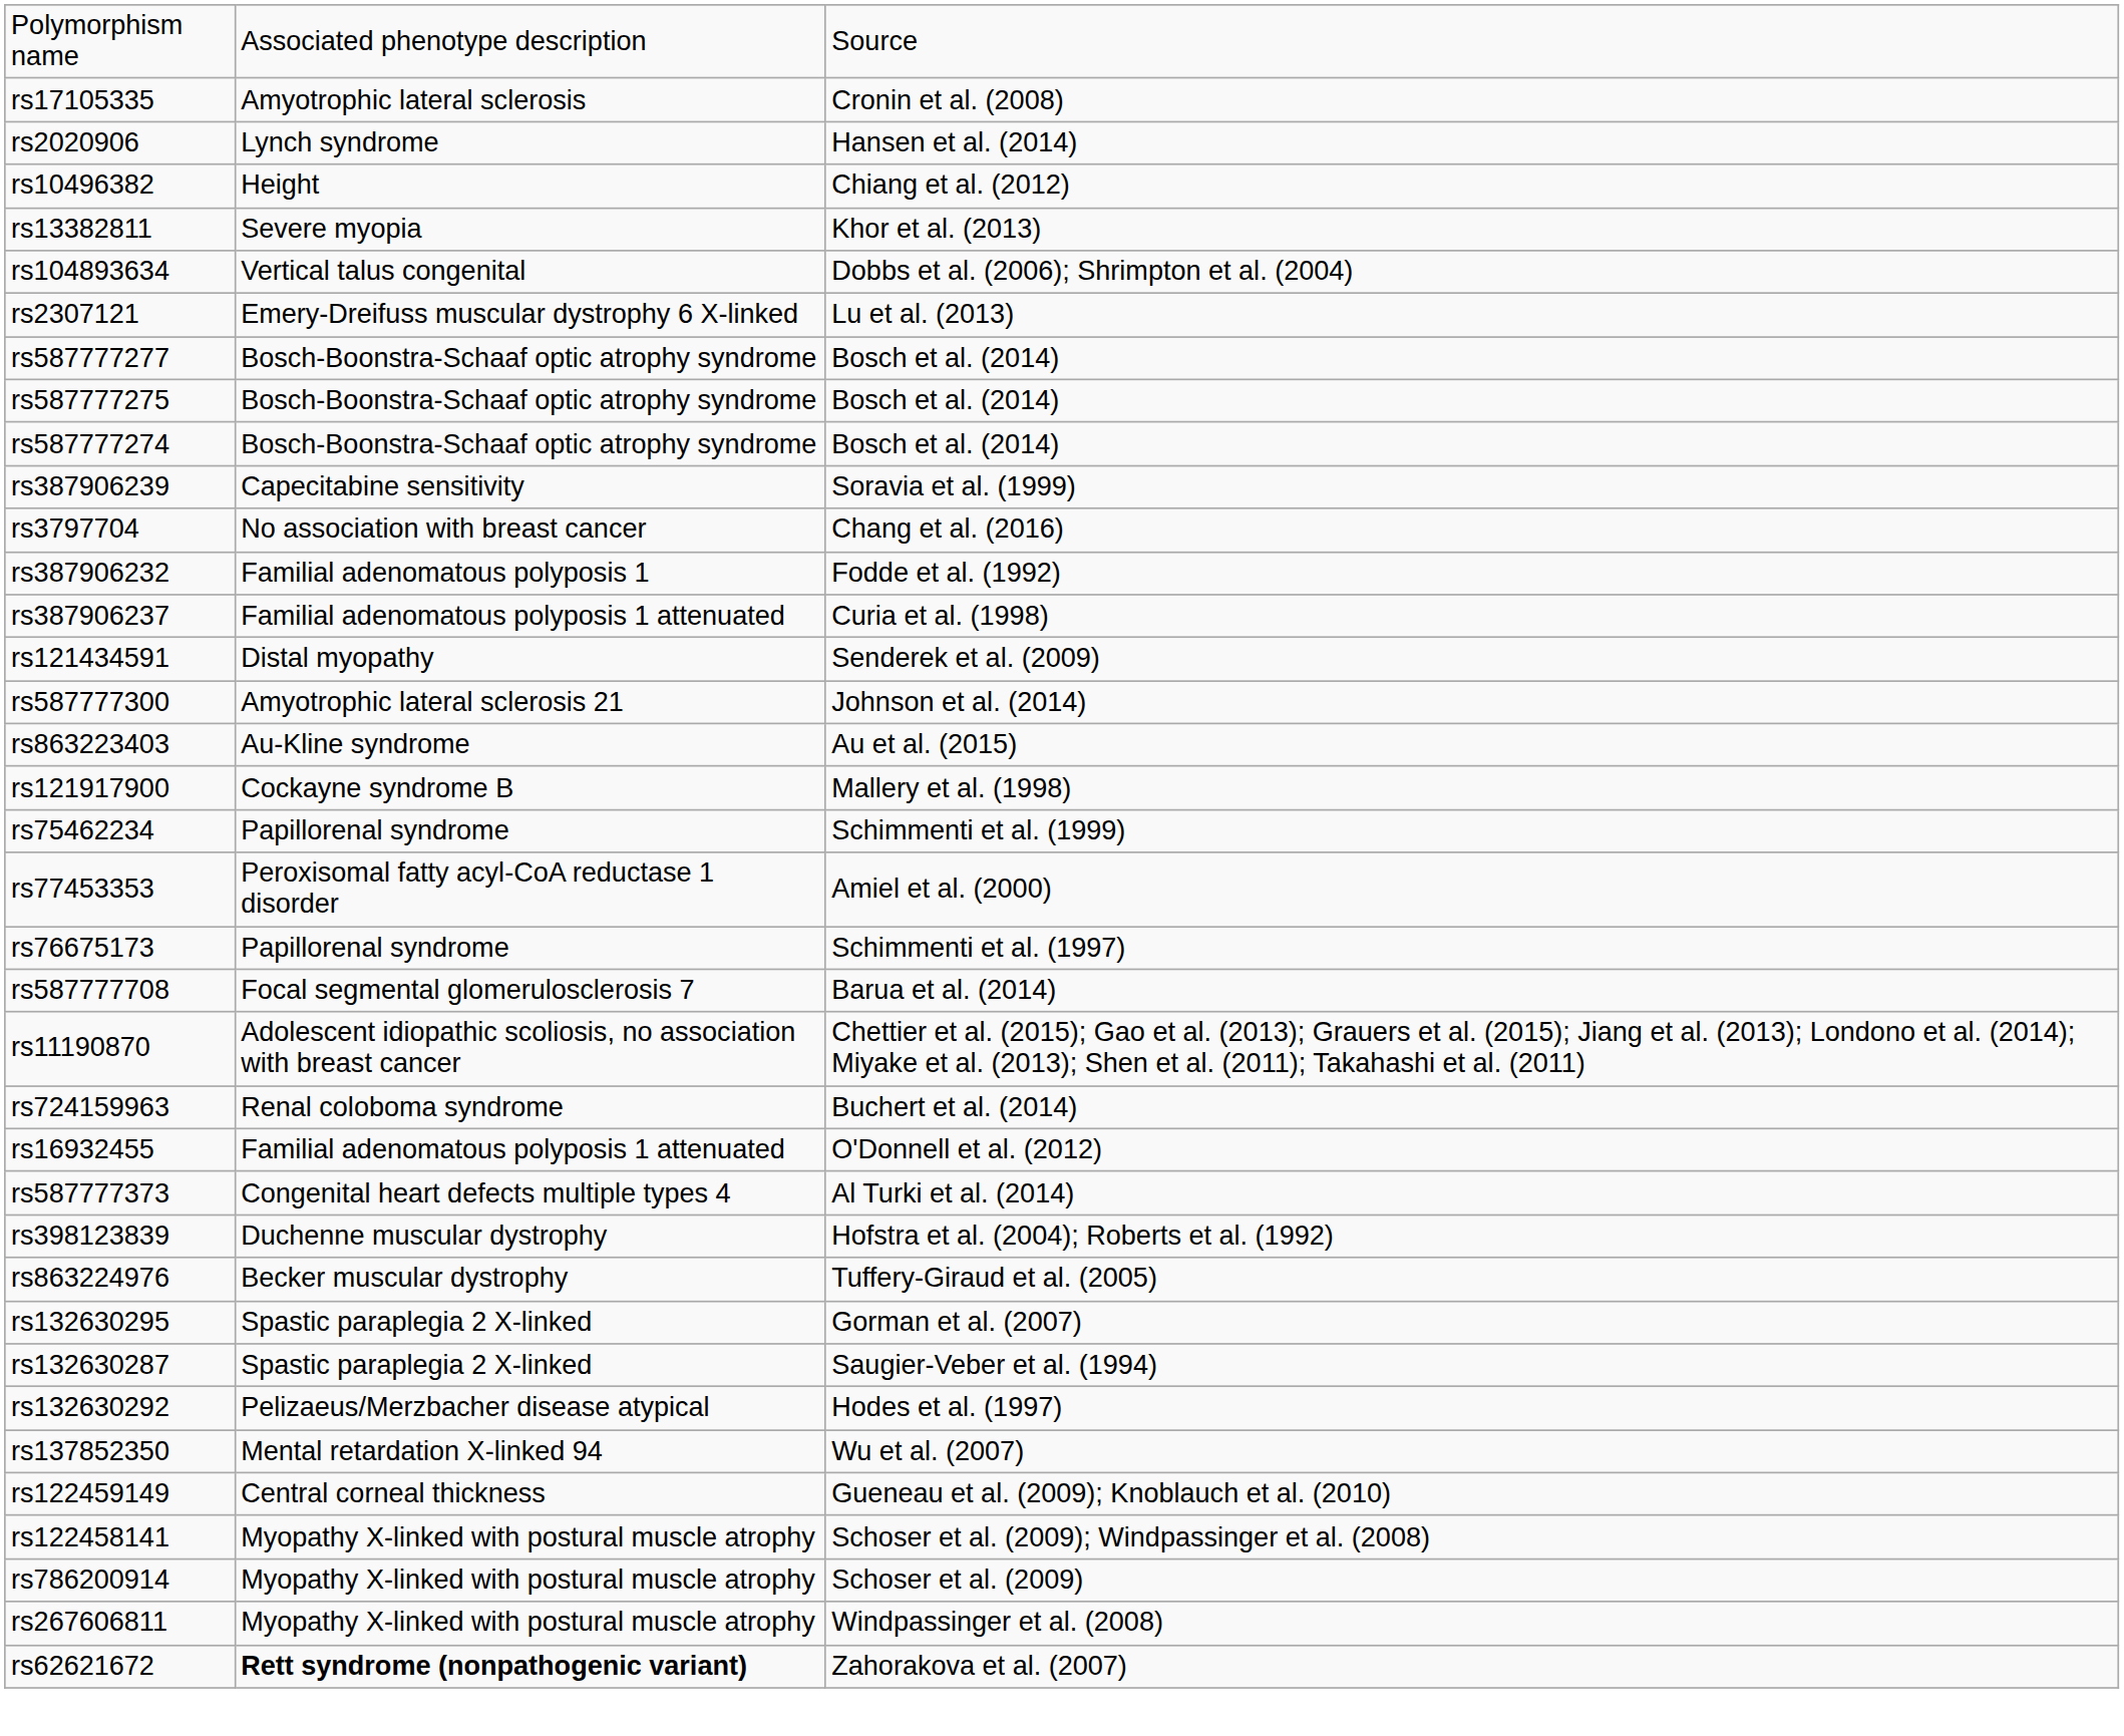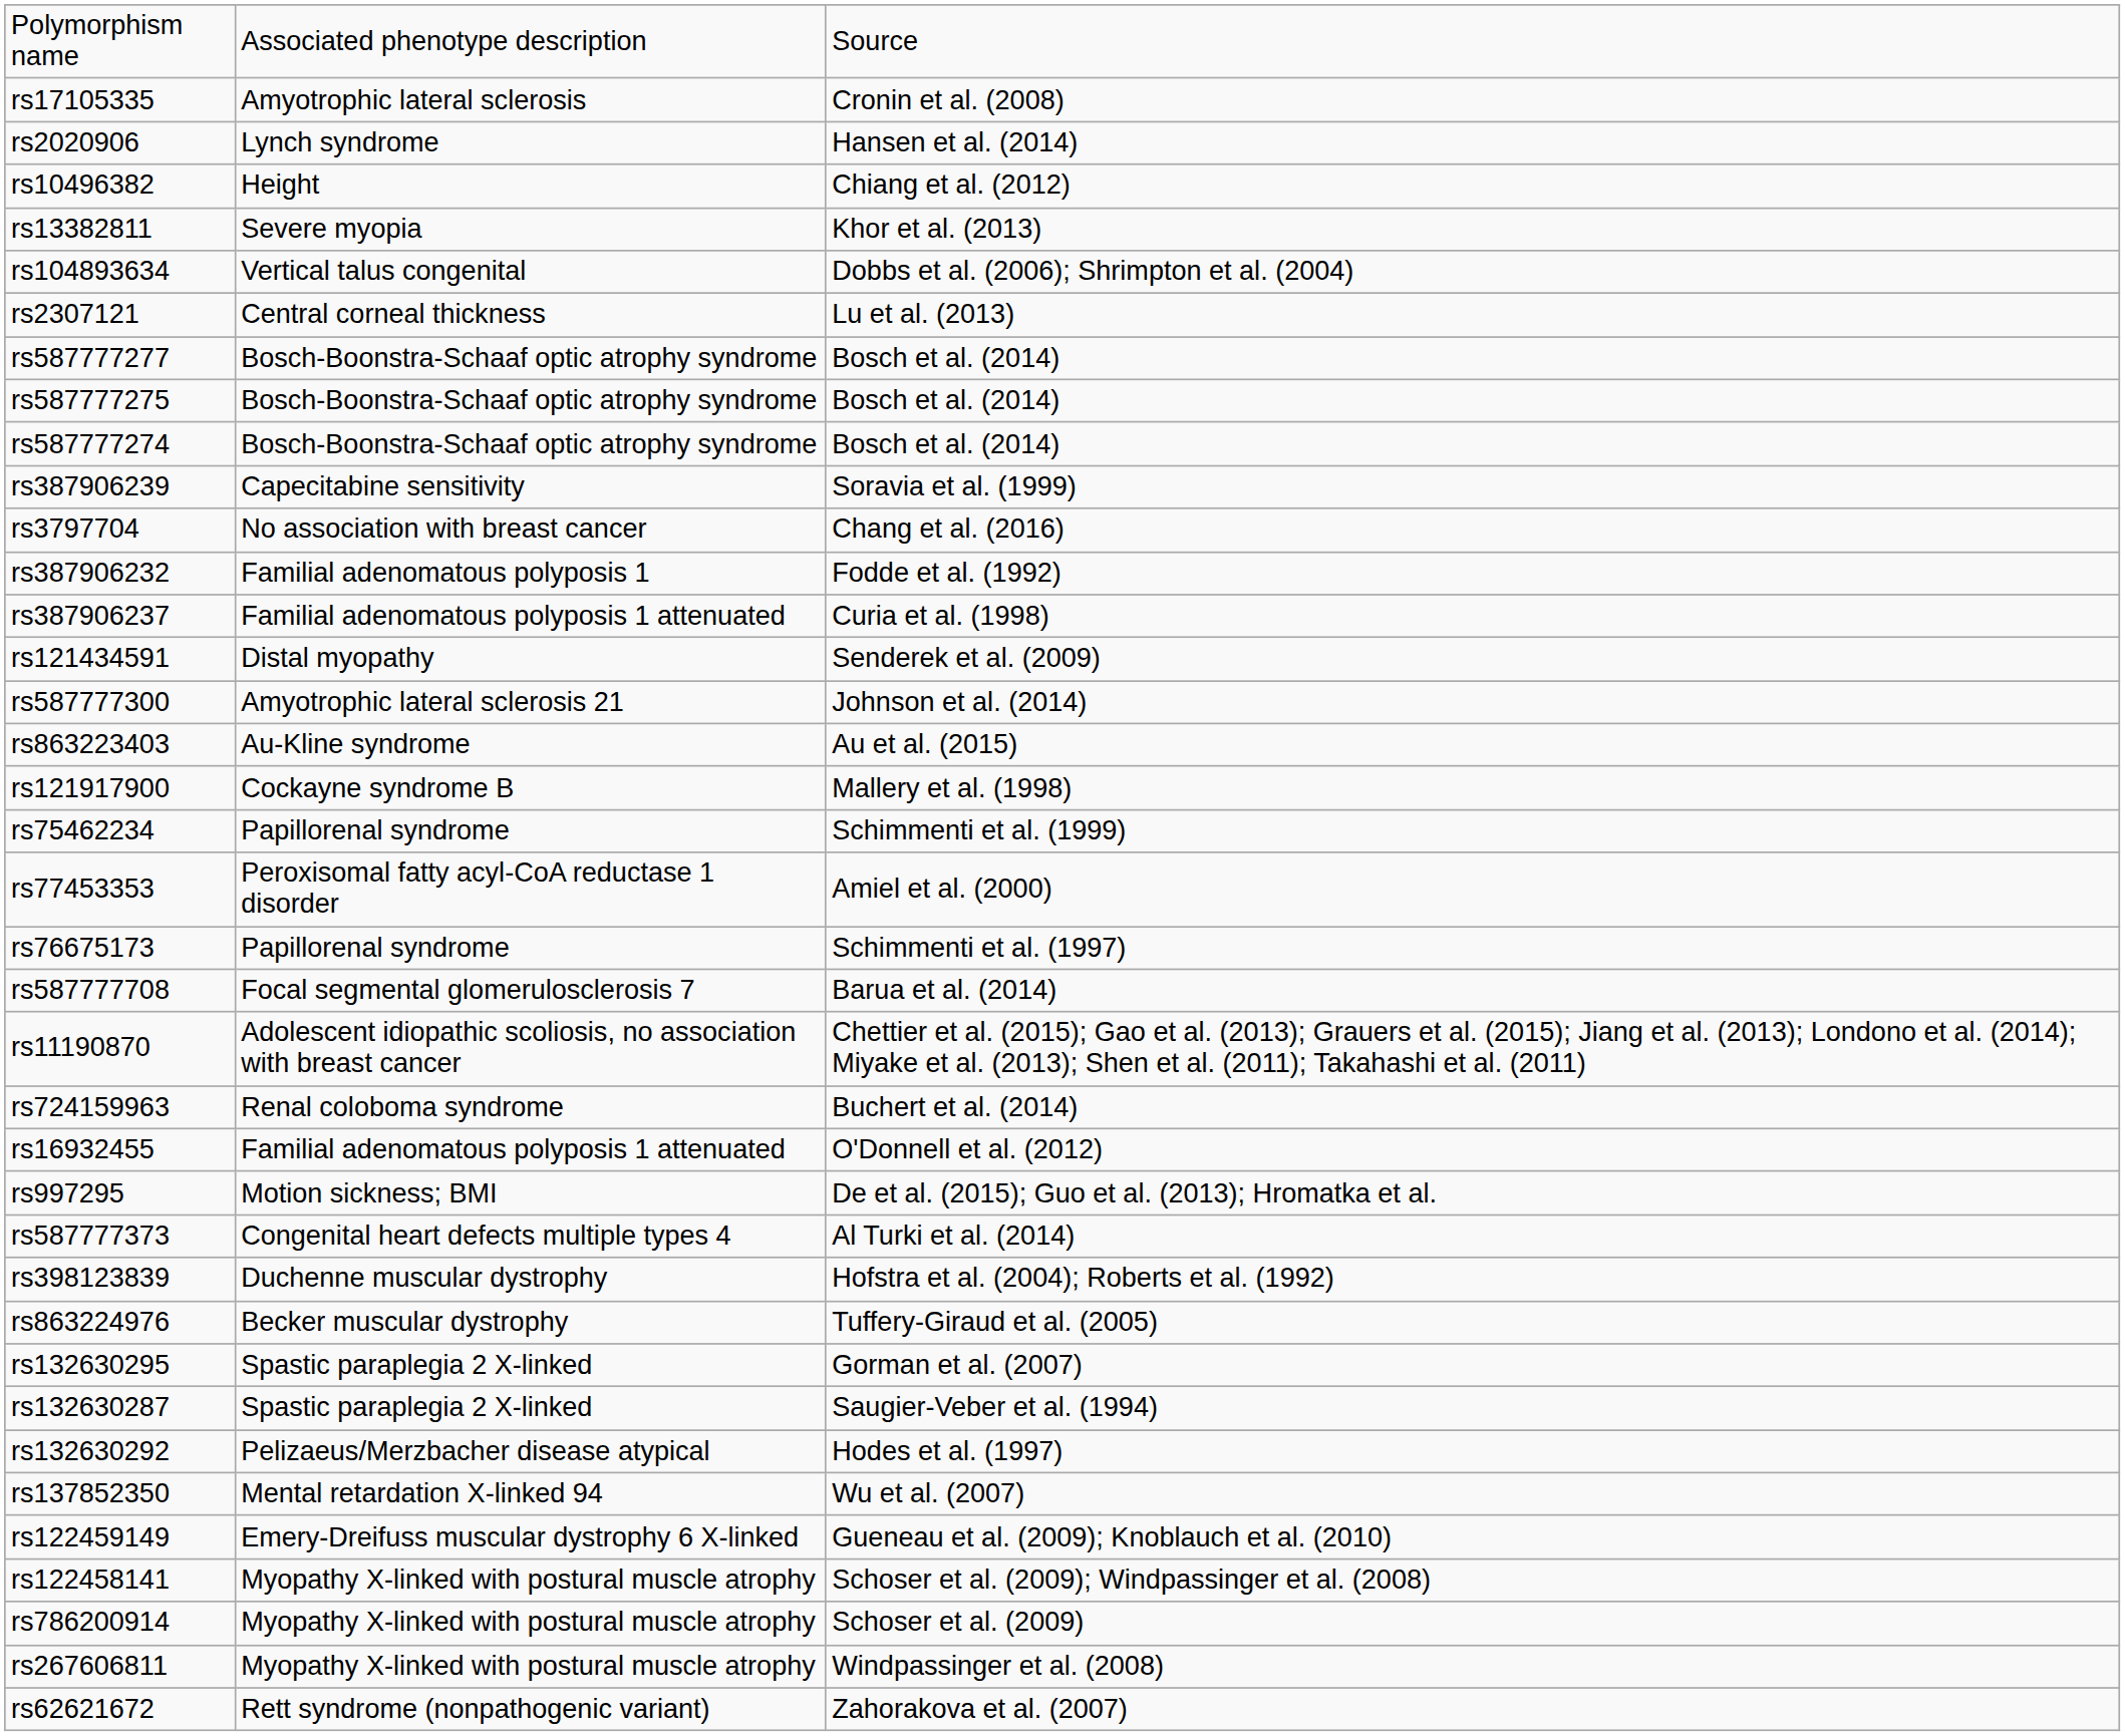 <table class="wikitable">
 <tr>
 <td>Polymorphism  name</td>
 <td>Associated  phenotype description</td>
 <td>Source</td>
 </tr>
 <tr>
 <td>rs17105335</td>
 <td>Amyotrophic  lateral sclerosis</td>
 <td>Cronin et al.  (2008)</td>
 </tr>
 <tr>
 <td>rs2020906</td>
 <td>Lynch  syndrome</td>
 <td>Hansen et al.  (2014)</td>
 </tr>
 <tr>
 <td>rs10496382</td>
 <td>Height</td>
 <td>Chiang et al.  (2012)</td>
 </tr>
 <tr>
 <td>rs13382811</td>
 <td>Severe myopia</td>
 <td>Khor et al.  (2013)</td>
 </tr>
 <tr>
 <td>rs104893634</td>
 <td>Vertical talus congenital</td>
 <td>Dobbs et al.  (2006); Shrimpton et al. (2004)</td>
 </tr>
 <tr>
 <td>rs2307121</td>
-<td>Emery-Dreifuss  muscular dystrophy 6 X-linked</td>
+<td>Central corneal thickness</td>
 <td>Lu et al.  (2013)</td>
 </tr>
 <tr>
 <td>rs587777277</td>
 <td>Bosch-Boonstra-Schaaf  optic atrophy syndrome</td>
 <td>Bosch et al.  (2014)</td>
 </tr>
 <tr>
 <td>rs587777275</td>
 <td>Bosch-Boonstra-Schaaf  optic atrophy syndrome</td>
 <td>Bosch et al.  (2014)</td>
 </tr>
 <tr>
 <td>rs587777274</td>
 <td>Bosch-Boonstra-Schaaf  optic atrophy syndrome</td>
 <td>Bosch et al.  (2014)</td>
 </tr>
 <tr>
 <td>rs387906239</td>
 <td>Capecitabine  sensitivity</td>
 <td>Soravia et  al. (1999)</td>
 </tr>
 <tr>
 <td>rs3797704</td>
 <td>No  association with breast cancer</td>
 <td>Chang et al.  (2016)</td>
 </tr>
 <tr>
 <td>rs387906232</td>
 <td>Familial  adenomatous polyposis 1</td>
 <td>Fodde et al.  (1992)</td>
 </tr>
 <tr>
 <td>rs387906237</td>
 <td>Familial adenomatous  polyposis 1 attenuated</td>
 <td>Curia et al.  (1998)</td>
 </tr>
 <tr>
 <td>rs121434591</td>
 <td>Distal  myopathy</td>
 <td>Senderek et  al. (2009)</td>
 </tr>
 <tr>
 <td>rs587777300</td>
 <td>Amyotrophic  lateral sclerosis 21</td>
 <td>Johnson et  al. (2014)</td>
 </tr>
 <tr>
 <td>rs863223403</td>
 <td>Au-Kline  syndrome</td>
 <td>Au et al.  (2015)</td>
 </tr>
 <tr>
 <td>rs121917900</td>
 <td>Cockayne syndrome  B</td>
 <td>Mallery et  al. (1998)</td>
 </tr>
 <tr>
 <td>rs75462234</td>
 <td>Papillorenal  syndrome</td>
 <td>Schimmenti et  al. (1999)</td>
 </tr>
 <tr>
 <td>rs77453353</td>
 <td>Peroxisomal  fatty acyl-CoA reductase 1 disorder</td>
 <td>Amiel et al.  (2000)</td>
 </tr>
 <tr>
 <td>rs76675173</td>
 <td>Papillorenal  syndrome</td>
 <td>Schimmenti et  al. (1997)</td>
 </tr>
 <tr>
 <td>rs587777708</td>
 <td>Focal  segmental glomerulosclerosis 7</td>
 <td>Barua et al.  (2014)</td>
 </tr>
 <tr>
 <td>rs11190870</td>
 <td>Adolescent  idiopathic scoliosis, no association with breast cancer</td>
 <td>Chettier et  al. (2015); Gao et al. (2013); Grauers et al. (2015); Jiang et al. (2013);  Londono et al. (2014); Miyake et al. (2013); Shen et al. (2011); Takahashi et  al. (2011)</td>
 </tr>
 <tr>
 <td>rs724159963</td>
 <td>Renal  coloboma syndrome</td>
 <td>Buchert et  al. (2014)</td>
 </tr>
 <tr>
 <td>rs16932455</td>
 <td>Familial  adenomatous polyposis 1 attenuated</td>
 <td>O'Donnell et  al. (2012)</td>
 </tr>
 <tr>
+<td>rs997295</td>
+<td>Motion sickness;  BMI</td>
+<td>De et al. (2015); Guo et al. (2013); Hromatka et al.</td>
+</tr>
+<tr>
 <td>rs587777373</td>
 <td>Congenital  heart defects multiple types 4</td>
 <td>Al Turki et  al. (2014)</td>
 </tr>
 <tr>
 <td>rs398123839</td>
 <td>Duchenne  muscular dystrophy</td>
 <td>Hofstra et  al. (2004); Roberts et al. (1992)</td>
 </tr>
 <tr>
 <td>rs863224976</td>
 <td>Becker  muscular dystrophy</td>
 <td>Tuffery-Giraud  et al. (2005)</td>
 </tr>
 <tr>
 <td>rs132630295</td>
 <td>Spastic  paraplegia 2 X-linked</td>
 <td>Gorman et al.  (2007)</td>
 </tr>
 <tr>
 <td>rs132630287</td>
 <td>Spastic  paraplegia 2 X-linked</td>
 <td>Saugier-Veber  et al. (1994)</td>
 </tr>
 <tr>
 <td>rs132630292</td>
 <td>Pelizaeus/Merzbacher  disease atypical</td>
 <td>Hodes et al.  (1997)</td>
 </tr>
 <tr>
 <td>rs137852350</td>
 <td>Mental  retardation X-linked 94</td>
 <td>Wu et al.  (2007)</td>
 </tr>
 <tr>
 <td>rs122459149</td>
-<td>Central corneal thickness</td>
+<td>Emery-Dreifuss  muscular dystrophy 6 X-linked</td>
 <td>Gueneau et  al. (2009); Knoblauch et al. (2010)</td>
 </tr>
 <tr>
 <td>rs122458141</td>
 <td>Myopathy  X-linked with postural muscle atrophy</td>
 <td>Schoser et  al. (2009); Windpassinger et al. (2008)</td>
 </tr>
 <tr>
 <td>rs786200914</td>
 <td>Myopathy  X-linked with postural muscle atrophy</td>
 <td>Schoser et  al. (2009)</td>
 </tr>
 <tr>
 <td>rs267606811</td>
 <td>Myopathy  X-linked with postural muscle atrophy</td>
 <td>Windpassinger  et al. (2008)</td>
 </tr>
 <tr>
 <td>rs62621672</td>
-<td><strong>Rett syndrome (nonpathogenic variant)</strong></td>
+<td>Rett syndrome (nonpathogenic variant)</td>
 <td>Zahorakova et  al. (2007)</td>
 </tr>
 </table>
